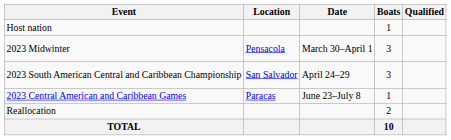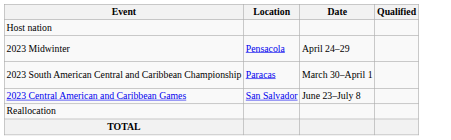 <table class="wikitable">
 <tr>
 <th>Event</th>
 <th>Location</th>
 <th>Date</th>
-<th>Boats</th>
 <th>Qualified</th>
 </tr>
 <tr>
 <td>Host nation</td>
 <td></td>
 <td></td>
-<td align="center">1</td>
 <td></td>
 </tr>
 <tr>
 <td>2023 Midwinter</td>
 <td> <a href='#'>Pensacola</a></td>
-<td>March 30–April 1</td>
-<td align="center">3</td>
+<td>April 24–29</td>
 <td><br><br></td>
 </tr>
 <tr>
 <td>2023 South American Central and Caribbean Championship</td>
-<td> <a href='#'>San Salvador</a></td>
-<td>April 24–29</td>
-<td align="center">3</td>
+<td> <a href='#'>Paracas</a></td>
+<td>March 30–April 1</td>
 <td><br><br></td>
 </tr>
 <tr>
 <td><a href='#'>2023 Central American and Caribbean Games</a></td>
-<td> <a href='#'>Paracas</a></td>
+<td> <a href='#'>San Salvador</a></td>
 <td>June 23–July 8</td>
-<td align="center">1</td>
 <td></td>
 </tr>
 <tr>
 <td>Reallocation</td>
 <td></td>
 <td></td>
-<td align="center">2</td>
 <td><br></td>
 </tr>
 <tr>
 <th>TOTAL</th>
 <th></th>
 <th></th>
-<th>10</th>
 <th></th>
 </tr>
 </table>
